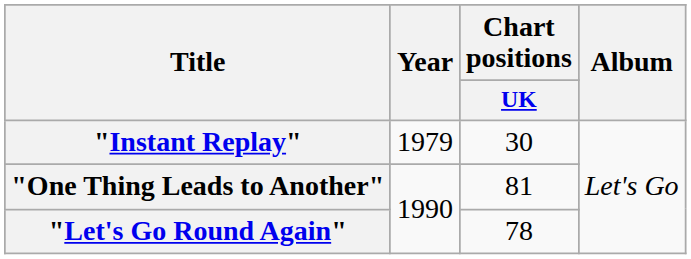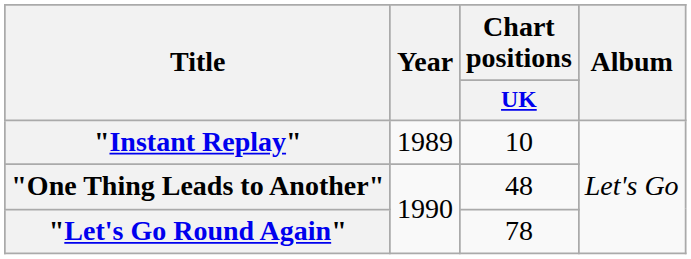 <table class="wikitable plainrowheaders" style="text-align:center;">
 <tr>
 <th rowspan="2">Title</th>
 <th rowspan="2">Year</th>
 <th colspan="1">Chart positions</th>
 <th rowspan="2">Album</th>
 </tr>
 <tr>
 <th scope="col" style="width:3em;font-size:85%;"><a href='#'>UK</a><br></th>
 </tr>
 <tr>
 <th scope="row">"<a href='#'>Instant Replay</a>"</th>
-<td>1979</td>
-<td>30</td>
+<td>1989</td>
+<td>10</td>
 <td rowspan="3"><em>Let's Go</em></td>
 </tr>
 <tr>
 <th scope="row">"One Thing Leads to Another"</th>
 <td rowspan="2">1990</td>
-<td>81</td>
+<td>48</td>
 </tr>
 <tr>
 <th scope="row">"<a href='#'>Let's Go Round Again</a>"</th>
 <td>78</td>
 </tr>
 </table>
